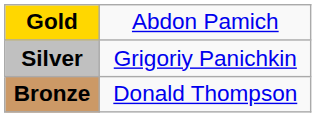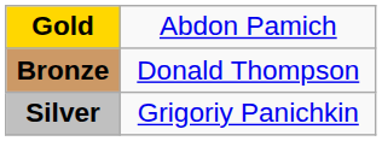 <table class="wikitable" style="text-align:center; " width="35%">
 <tr>
 <td bgcolor="gold"><strong>Gold</strong></td>
 <td><a href='#'>Abdon Pamich</a><br>  <small><em></em></small></td>
 </tr>
 <tr>
+<td bgcolor="CC9966"><strong>Bronze</strong></td>
+<td><a href='#'>Donald Thompson</a><br>  <small><em></em></small></td>
+</tr>
+<tr>
 <td bgcolor="silver"><strong>Silver</strong></td>
 <td><a href='#'>Grigoriy Panichkin</a><br>  <small><em></em></small></td>
 </tr>
-<tr>
-<td bgcolor="CC9966"><strong>Bronze</strong></td>
-<td><a href='#'>Donald Thompson</a><br>  <small><em></em></small></td>
-</tr>
 </table>
